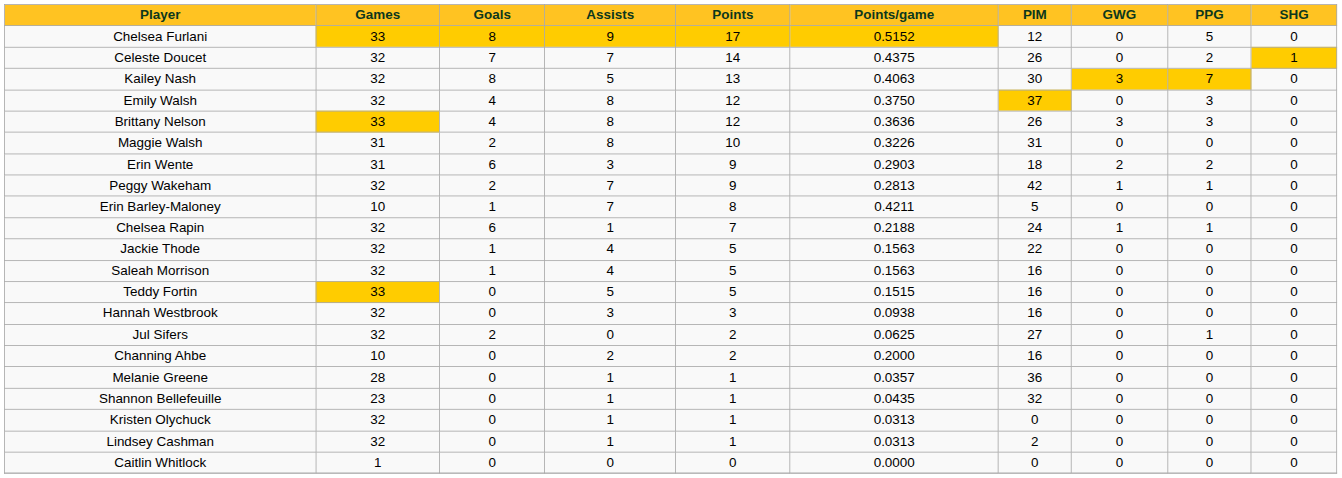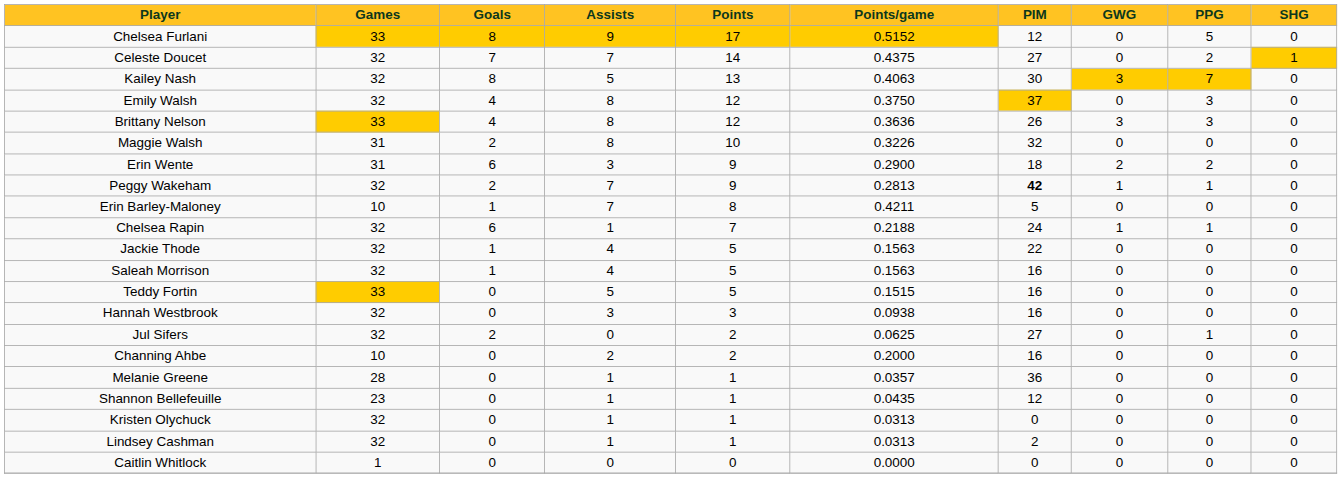 <table class="wikitable" width="80%">
 <tr align="center"  style="background:#ffc322;color:#0C371D;">
 <td><strong>Player</strong></td>
 <td><strong>Games</strong></td>
 <td><strong>Goals</strong></td>
 <td><strong>Assists</strong></td>
 <td><strong>Points</strong></td>
 <td><strong>Points/game</strong></td>
 <td><strong>PIM</strong></td>
 <td><strong>GWG</strong></td>
 <td><strong>PPG</strong></td>
 <td><strong>SHG</strong></td>
 </tr>
 <tr align="center" bgcolor="">
 <td>Chelsea Furlani</td>
 <td bgcolor="#FFCC00">33</td>
 <td bgcolor="#FFCC00">8</td>
 <td bgcolor="#FFCC00">9</td>
 <td bgcolor="#FFCC00">17</td>
 <td bgcolor="#FFCC00">0.5152</td>
 <td>12</td>
 <td>0</td>
 <td>5</td>
 <td>0</td>
 </tr>
 <tr align="center" bgcolor="">
 <td>Celeste Doucet</td>
 <td>32</td>
 <td>7</td>
 <td>7</td>
 <td>14</td>
 <td>0.4375</td>
-<td>26</td>
+<td>27</td>
 <td>0</td>
 <td>2</td>
 <td bgcolor="#FFCC00">1</td>
 </tr>
 <tr align="center" bgcolor="">
 <td>Kailey Nash</td>
 <td>32</td>
 <td>8</td>
 <td>5</td>
 <td>13</td>
 <td>0.4063</td>
 <td>30</td>
 <td bgcolor="#FFCC00">3</td>
 <td bgcolor="#FFCC00">7</td>
 <td>0</td>
 </tr>
 <tr align="center" bgcolor="">
 <td>Emily Walsh</td>
 <td>32</td>
 <td>4</td>
 <td>8</td>
 <td>12</td>
 <td>0.3750</td>
 <td bgcolor="#FFCC00">37</td>
 <td>0</td>
 <td>3</td>
 <td>0</td>
 </tr>
 <tr align="center" bgcolor="">
 <td>Brittany Nelson</td>
 <td bgcolor="#FFCC00">33</td>
 <td>4</td>
 <td>8</td>
 <td>12</td>
 <td>0.3636</td>
 <td>26</td>
 <td>3</td>
 <td>3</td>
 <td>0</td>
 </tr>
 <tr align="center" bgcolor="">
 <td>Maggie Walsh</td>
 <td>31</td>
 <td>2</td>
 <td>8</td>
 <td>10</td>
 <td>0.3226</td>
-<td>31</td>
+<td>32</td>
 <td>0</td>
 <td>0</td>
 <td>0</td>
 </tr>
 <tr align="center" bgcolor="">
 <td>Erin Wente</td>
 <td>31</td>
 <td>6</td>
 <td>3</td>
 <td>9</td>
-<td>0.2903</td>
+<td>0.2900</td>
 <td>18</td>
 <td>2</td>
 <td>2</td>
 <td>0</td>
 </tr>
 <tr align="center" bgcolor="">
 <td>Peggy Wakeham</td>
 <td>32</td>
 <td>2</td>
 <td>7</td>
 <td>9</td>
 <td>0.2813</td>
-<td>42</td>
+<td><strong>42</strong></td>
 <td>1</td>
 <td>1</td>
 <td>0</td>
 </tr>
 <tr align="center" bgcolor="">
 <td>Erin Barley-Maloney</td>
 <td>10</td>
 <td>1</td>
 <td>7</td>
 <td>8</td>
 <td>0.4211</td>
 <td>5</td>
 <td>0</td>
 <td>0</td>
 <td>0</td>
 </tr>
 <tr align="center" bgcolor="">
 <td>Chelsea Rapin</td>
 <td>32</td>
 <td>6</td>
 <td>1</td>
 <td>7</td>
 <td>0.2188</td>
 <td>24</td>
 <td>1</td>
 <td>1</td>
 <td>0</td>
 </tr>
 <tr align="center" bgcolor="">
 <td>Jackie Thode</td>
 <td>32</td>
 <td>1</td>
 <td>4</td>
 <td>5</td>
 <td>0.1563</td>
 <td>22</td>
 <td>0</td>
 <td>0</td>
 <td>0</td>
 </tr>
 <tr align="center" bgcolor="">
 <td>Saleah Morrison</td>
 <td>32</td>
 <td>1</td>
 <td>4</td>
 <td>5</td>
 <td>0.1563</td>
 <td>16</td>
 <td>0</td>
 <td>0</td>
 <td>0</td>
 </tr>
 <tr align="center" bgcolor="">
 <td>Teddy Fortin</td>
 <td bgcolor="#FFCC00">33</td>
 <td>0</td>
 <td>5</td>
 <td>5</td>
 <td>0.1515</td>
 <td>16</td>
 <td>0</td>
 <td>0</td>
 <td>0</td>
 </tr>
 <tr align="center" bgcolor="">
 <td>Hannah Westbrook</td>
 <td>32</td>
 <td>0</td>
 <td>3</td>
 <td>3</td>
 <td>0.0938</td>
 <td>16</td>
 <td>0</td>
 <td>0</td>
 <td>0</td>
 </tr>
 <tr align="center" bgcolor="">
 <td>Jul Sifers</td>
 <td>32</td>
 <td>2</td>
 <td>0</td>
 <td>2</td>
 <td>0.0625</td>
 <td>27</td>
 <td>0</td>
 <td>1</td>
 <td>0</td>
 </tr>
 <tr align="center" bgcolor="">
 <td>Channing Ahbe</td>
 <td>10</td>
 <td>0</td>
 <td>2</td>
 <td>2</td>
 <td>0.2000</td>
 <td>16</td>
 <td>0</td>
 <td>0</td>
 <td>0</td>
 </tr>
 <tr align="center" bgcolor="">
 <td>Melanie Greene</td>
 <td>28</td>
 <td>0</td>
 <td>1</td>
 <td>1</td>
 <td>0.0357</td>
 <td>36</td>
 <td>0</td>
 <td>0</td>
 <td>0</td>
 </tr>
 <tr align="center" bgcolor="">
 <td>Shannon Bellefeuille</td>
 <td>23</td>
 <td>0</td>
 <td>1</td>
 <td>1</td>
 <td>0.0435</td>
-<td>32</td>
+<td>12</td>
 <td>0</td>
 <td>0</td>
 <td>0</td>
 </tr>
 <tr align="center" bgcolor="">
 <td>Kristen Olychuck</td>
 <td>32</td>
 <td>0</td>
 <td>1</td>
 <td>1</td>
 <td>0.0313</td>
 <td>0</td>
 <td>0</td>
 <td>0</td>
 <td>0</td>
 </tr>
 <tr align="center" bgcolor="">
 <td>Lindsey Cashman</td>
 <td>32</td>
 <td>0</td>
 <td>1</td>
 <td>1</td>
 <td>0.0313</td>
 <td>2</td>
 <td>0</td>
 <td>0</td>
 <td>0</td>
 </tr>
 <tr align="center" bgcolor="">
 <td>Caitlin Whitlock</td>
 <td>1</td>
 <td>0</td>
 <td>0</td>
 <td>0</td>
 <td>0.0000</td>
 <td>0</td>
 <td>0</td>
 <td>0</td>
 <td>0</td>
 </tr>
 <tr align="center" bgcolor="">
 </tr>
 </table>
